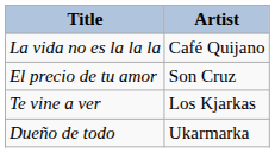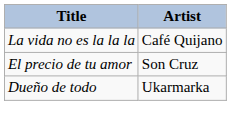 <table class="wikitable">
 <tr>
 <th style="background:#B0C4DE;">Title</th>
 <th style="background:#B0C4DE;">Artist</th>
 </tr>
 <tr>
 <td><em>La vida no es la la la</em></td>
 <td>Café Quijano</td>
 </tr>
 <tr>
 <td><em>El precio de tu amor</em></td>
 <td>Son Cruz</td>
 </tr>
 <tr>
-<td><em>Te vine a ver</em></td>
-<td>Los Kjarkas</td>
-</tr>
-<tr>
 <td><em>Dueño de todo</em></td>
 <td>Ukarmarka</td>
 </tr>
 </table>
